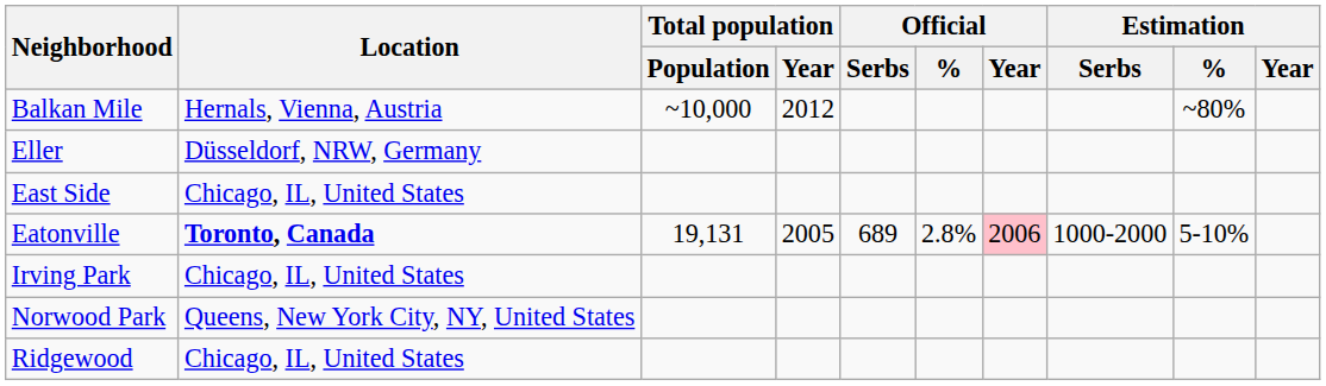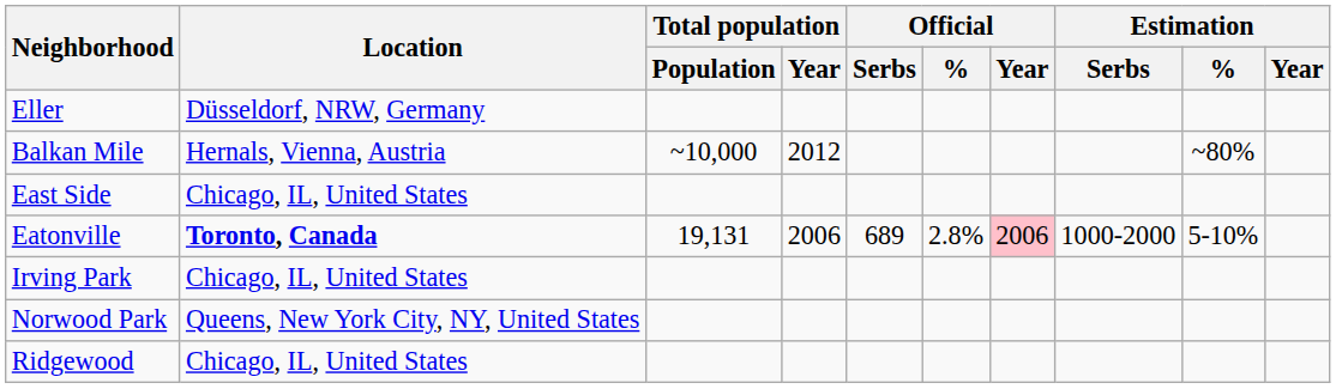 <table class="wikitable">
 <tr>
 <th rowspan="2">Neighborhood</th>
 <th rowspan="2">Location</th>
 <th colspan="2">Total population</th>
 <th colspan="3">Official</th>
 <th colspan="3">Estimation</th>
 </tr>
 <tr>
 <th>Population</th>
 <th>Year</th>
 <th>Serbs</th>
 <th>%</th>
 <th>Year</th>
 <th>Serbs</th>
 <th>%</th>
 <th>Year</th>
 </tr>
 <tr>
+<td><a href='#'>Eller</a></td>
+<td> <a href='#'>Düsseldorf</a>, <a href='#'>NRW</a>, <a href='#'>Germany</a></td>
+<td></td>
+<td></td>
+<td></td>
+<td></td>
+<td></td>
+<td></td>
+<td></td>
+<td></td>
+</tr>
+<tr>
 <td><a href='#'>Balkan Mile</a></td>
 <td> <a href='#'>Hernals</a>, <a href='#'>Vienna</a>, <a href='#'>Austria</a></td>
 <td style="text-align: center;">~10,000</td>
 <td style="text-align: center;">2012</td>
 <td></td>
 <td></td>
 <td></td>
 <td></td>
 <td style="text-align: center;">~80%</td>
-<td></td>
-</tr>
-<tr>
-<td><a href='#'>Eller</a></td>
-<td> <a href='#'>Düsseldorf</a>, <a href='#'>NRW</a>, <a href='#'>Germany</a></td>
-<td></td>
-<td></td>
-<td></td>
-<td></td>
-<td></td>
-<td></td>
-<td></td>
 <td></td>
 </tr>
 <tr>
 <td><a href='#'>East Side</a></td>
 <td> <a href='#'>Chicago</a>, <a href='#'>IL</a>, <a href='#'>United States</a></td>
 <td></td>
 <td></td>
 <td></td>
 <td></td>
 <td></td>
 <td></td>
 <td></td>
 <td></td>
 </tr>
 <tr>
 <td><a href='#'>Eatonville</a></td>
 <td><strong> <a href='#'>Toronto</a>, <a href='#'>Canada</a></strong></td>
 <td style="text-align: center;">19,131</td>
-<td style="text-align: center;">2005</td>
+<td style="text-align: center;">2006</td>
 <td style="text-align: center;">689</td>
 <td style="text-align: center;">2.8% </td>
 <td style="background: pink; text-align: center;">2006</td>
 <td style="text-align: center;">1000-2000</td>
 <td style="text-align: center;">5-10%</td>
 <td></td>
 </tr>
 <tr>
 <td><a href='#'>Irving Park</a></td>
 <td> <a href='#'>Chicago</a>, <a href='#'>IL</a>, <a href='#'>United States</a></td>
 <td></td>
 <td></td>
 <td></td>
 <td></td>
 <td></td>
 <td></td>
 <td></td>
 <td></td>
 </tr>
 <tr>
 <td><a href='#'>Norwood Park</a></td>
 <td> <a href='#'>Queens</a>, <a href='#'>New York City</a>, <a href='#'>NY</a>, <a href='#'>United States</a></td>
 <td></td>
 <td></td>
 <td></td>
 <td></td>
 <td></td>
 <td></td>
 <td></td>
 <td></td>
 </tr>
 <tr>
 <td><a href='#'>Ridgewood</a></td>
 <td> <a href='#'>Chicago</a>, <a href='#'>IL</a>, <a href='#'>United States</a></td>
 <td></td>
 <td></td>
 <td></td>
 <td></td>
 <td></td>
 <td></td>
 <td></td>
 <td></td>
 </tr>
 </table>
